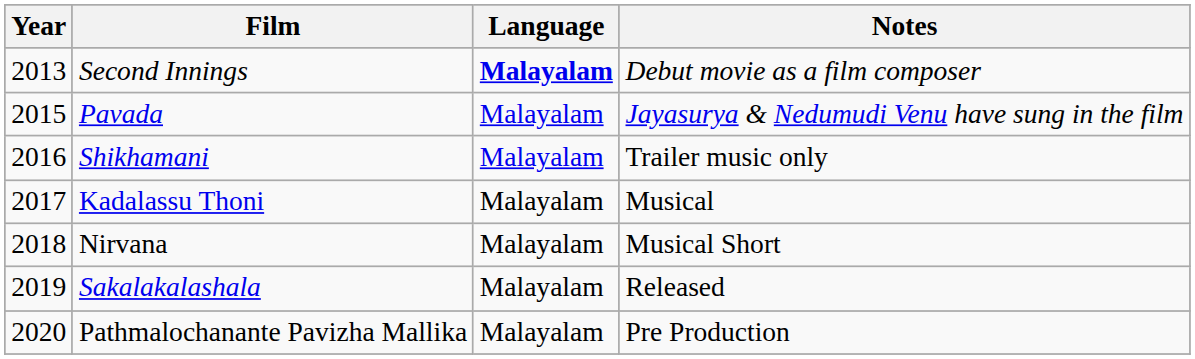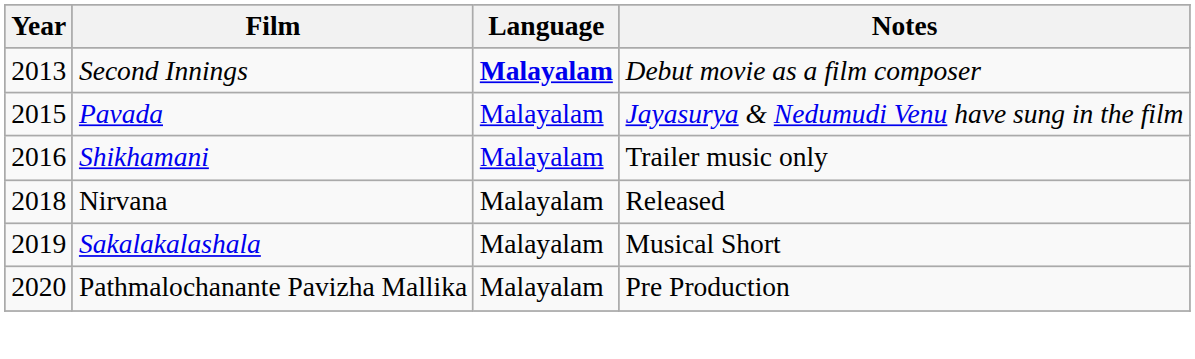 <table class="wikitable sortable">
 <tr>
 <th>Year</th>
 <th>Film</th>
 <th>Language</th>
 <th>Notes</th>
 </tr>
 <tr>
 <td>2013</td>
 <td><em>Second Innings</em></td>
 <td><strong><a href='#'>Malayalam</a></strong></td>
 <td><em>Debut movie as a film composer</em></td>
 </tr>
 <tr>
 <td>2015</td>
 <td><em><a href='#'>Pavada</a></em></td>
 <td><a href='#'>Malayalam</a></td>
 <td><em><a href='#'>Jayasurya</a> & <a href='#'>Nedumudi Venu</a> have sung in the film</em></td>
 </tr>
 <tr>
 <td>2016</td>
 <td><em><a href='#'>Shikhamani</a></em></td>
 <td><a href='#'>Malayalam</a></td>
 <td>Trailer music only</td>
 </tr>
 <tr>
-<td>2017</td>
-<td><a href='#'>Kadalassu Thoni</a></td>
-<td>Malayalam</td>
-<td>Musical</td>
-</tr>
-<tr>
 <td>2018</td>
 <td>Nirvana</td>
 <td>Malayalam</td>
-<td>Musical Short</td>
+<td>Released</td>
 </tr>
 <tr>
 <td>2019</td>
 <td><em><a href='#'>Sakalakalashala</a></em></td>
 <td>Malayalam</td>
-<td>Released</td>
+<td>Musical Short</td>
 </tr>
 <tr>
 <td>2020</td>
 <td>Pathmalochanante Pavizha Mallika</td>
 <td>Malayalam</td>
 <td>Pre Production</td>
 </tr>
 </table>
